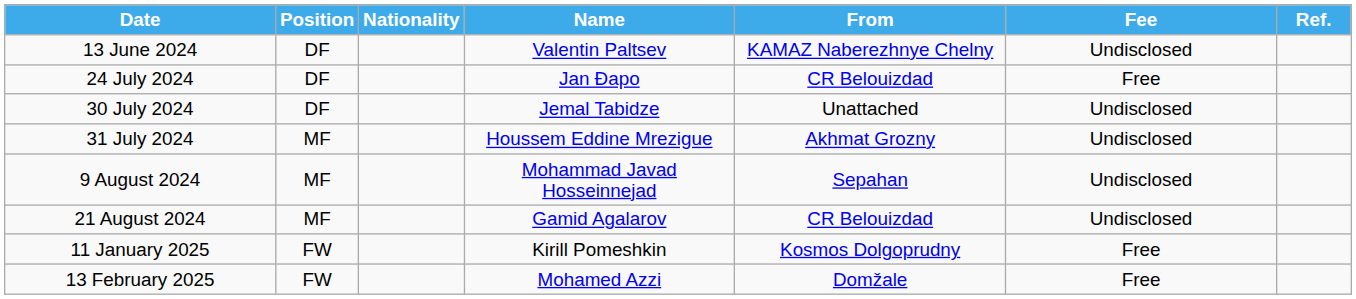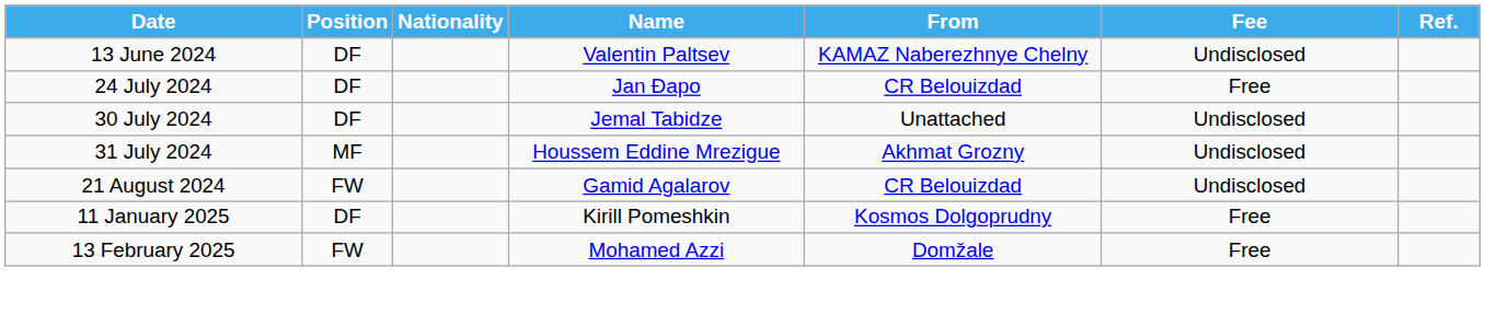 <table class="wikitable"  style="text-align:center; font-size:90%; ">
 <tr>
 <th style="background:#3DABEA; color:white; width:200px;">Date</th>
 <th style="background:#3DABEA; color:white; width:50px;">Position</th>
 <th style="background:#3DABEA; color:white; width:50px;">Nationality</th>
 <th style="background:#3DABEA; color:white; width:200px;">Name</th>
 <th style="background:#3DABEA; color:white; width:200px;">From</th>
 <th style="background:#3DABEA; color:white; width:200px;">Fee</th>
 <th style="background:#3DABEA; color:white; width:50px;">Ref.</th>
 </tr>
 <tr>
 <td>13 June 2024</td>
 <td>DF</td>
 <td></td>
 <td><a href='#'>Valentin Paltsev</a></td>
 <td><a href='#'>KAMAZ Naberezhnye Chelny</a></td>
 <td>Undisclosed</td>
 <td></td>
 </tr>
 <tr>
 <td>24 July 2024</td>
 <td>DF</td>
 <td></td>
 <td><a href='#'>Jan Đapo</a></td>
 <td><a href='#'>CR Belouizdad</a></td>
 <td>Free</td>
 <td></td>
 </tr>
 <tr>
 <td>30 July 2024</td>
 <td>DF</td>
 <td></td>
 <td><a href='#'>Jemal Tabidze</a></td>
 <td>Unattached</td>
 <td>Undisclosed</td>
 <td></td>
 </tr>
 <tr>
 <td>31 July 2024</td>
 <td>MF</td>
 <td></td>
 <td><a href='#'>Houssem Eddine Mrezigue</a></td>
 <td><a href='#'>Akhmat Grozny</a></td>
 <td>Undisclosed</td>
 <td></td>
 </tr>
 <tr>
-<td>9 August 2024</td>
-<td>MF</td>
-<td></td>
-<td><a href='#'>Mohammad Javad Hosseinnejad</a></td>
-<td><a href='#'>Sepahan</a></td>
-<td>Undisclosed</td>
-<td></td>
-</tr>
-<tr>
 <td>21 August 2024</td>
-<td>MF</td>
+<td>FW</td>
 <td></td>
 <td><a href='#'>Gamid Agalarov</a></td>
 <td><a href='#'>CR Belouizdad</a></td>
 <td>Undisclosed</td>
 <td></td>
 </tr>
 <tr>
 <td>11 January 2025</td>
-<td>FW</td>
+<td>DF</td>
 <td></td>
 <td>Kirill Pomeshkin</td>
 <td><a href='#'>Kosmos Dolgoprudny</a></td>
 <td>Free</td>
 <td></td>
 </tr>
 <tr>
 <td>13 February 2025</td>
 <td>FW</td>
 <td></td>
 <td><a href='#'>Mohamed Azzi</a></td>
 <td><a href='#'>Domžale</a></td>
 <td>Free</td>
 <td></td>
 </tr>
 </table>
